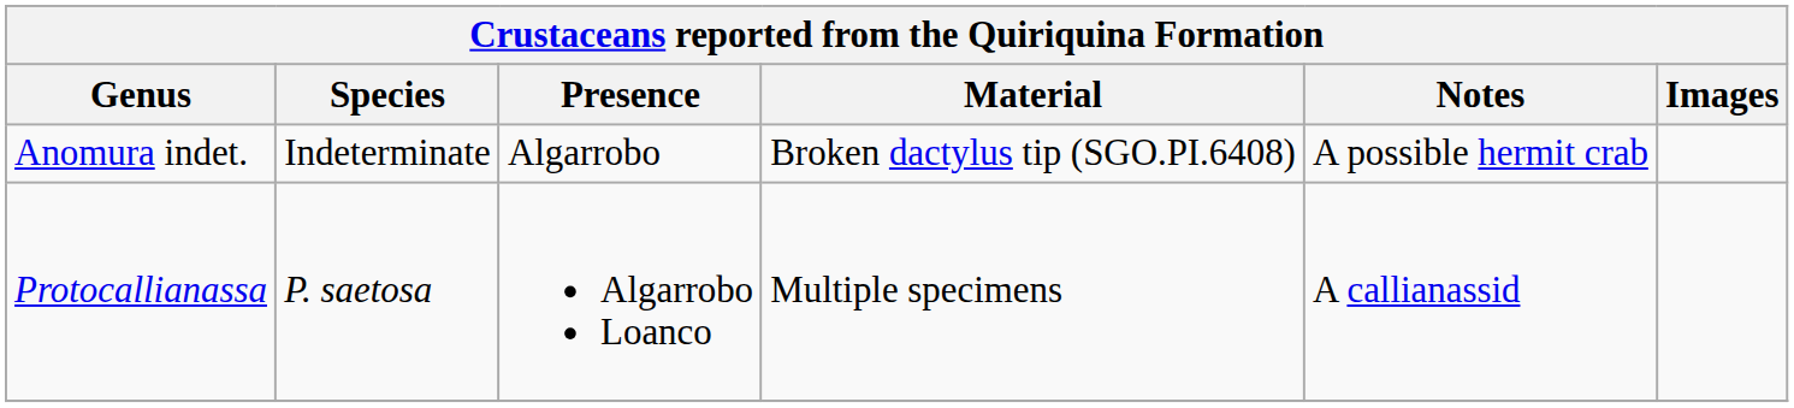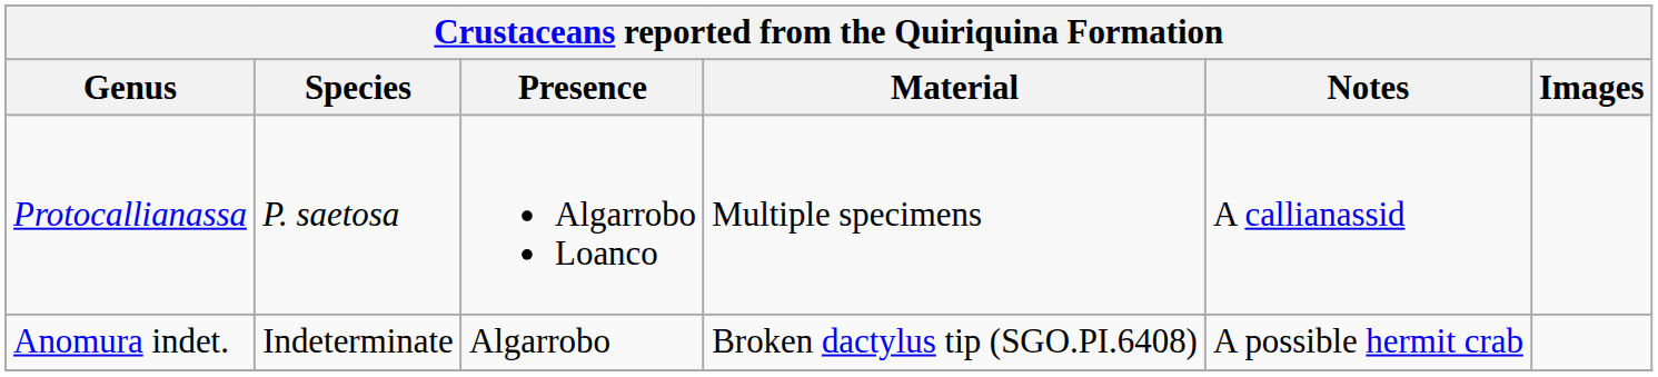 <table class="wikitable" align="center">
 <tr>
 <th colspan="6" align="center"><strong><a href='#'>Crustaceans</a> reported from the Quiriquina Formation</strong></th>
 </tr>
 <tr>
 <th>Genus</th>
 <th>Species</th>
 <th>Presence</th>
 <th><strong>Material</strong></th>
 <th>Notes</th>
 <th>Images</th>
 </tr>
 <tr>
+<td><em><a href='#'>Protocallianassa</a></em></td>
+<td><em>P. saetosa</em></td>
+<td><br><ul><li>Algarrobo</li><li>Loanco</li></ul></td>
+<td>Multiple specimens</td>
+<td>A <a href='#'>callianassid</a></td>
+<td></td>
+</tr>
+<tr>
 <td><a href='#'>Anomura</a> indet.</td>
 <td>Indeterminate</td>
 <td>Algarrobo</td>
 <td>Broken <a href='#'>dactylus</a> tip (SGO.PI.6408)</td>
 <td>A possible <a href='#'>hermit crab</a></td>
 <td></td>
 </tr>
 <tr>
-<td><em><a href='#'>Protocallianassa</a></em></td>
-<td><em>P. saetosa</em></td>
-<td><br><ul><li>Algarrobo</li><li>Loanco</li></ul></td>
-<td>Multiple specimens</td>
-<td>A <a href='#'>callianassid</a></td>
-<td></td>
-</tr>
-<tr>
 </tr>
 </table>
